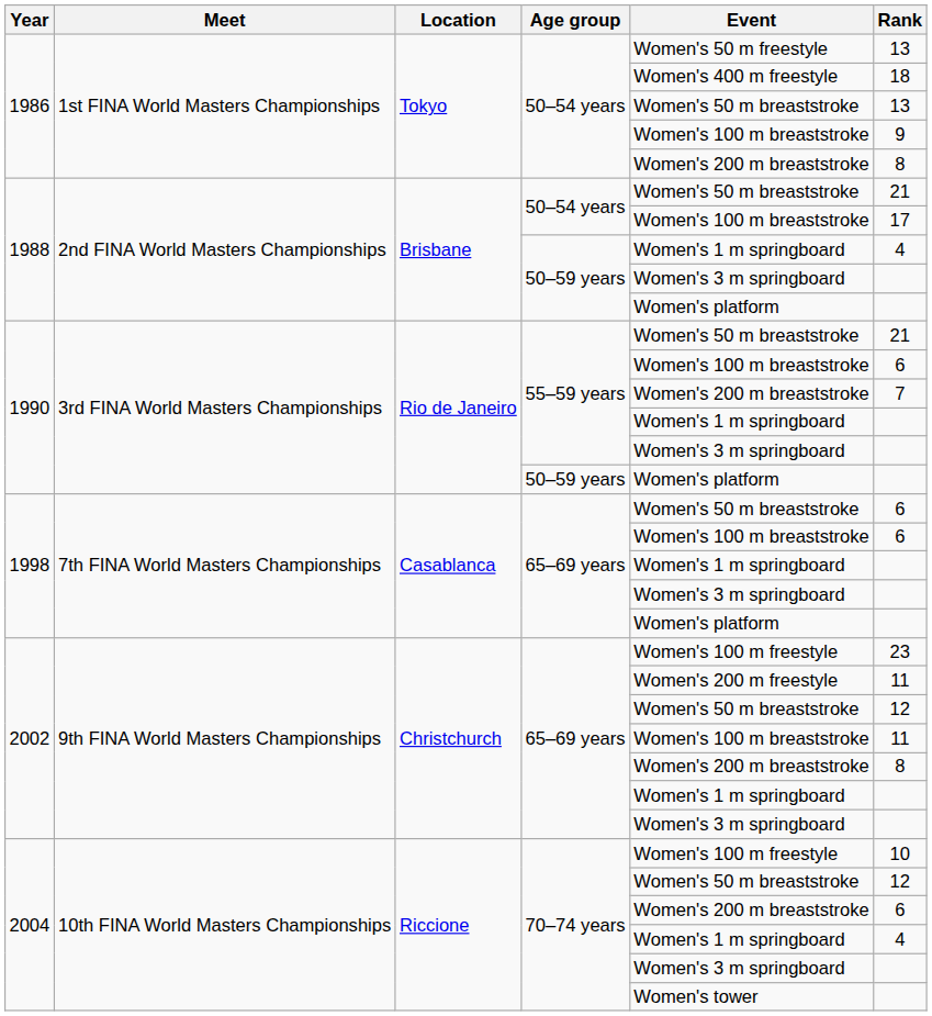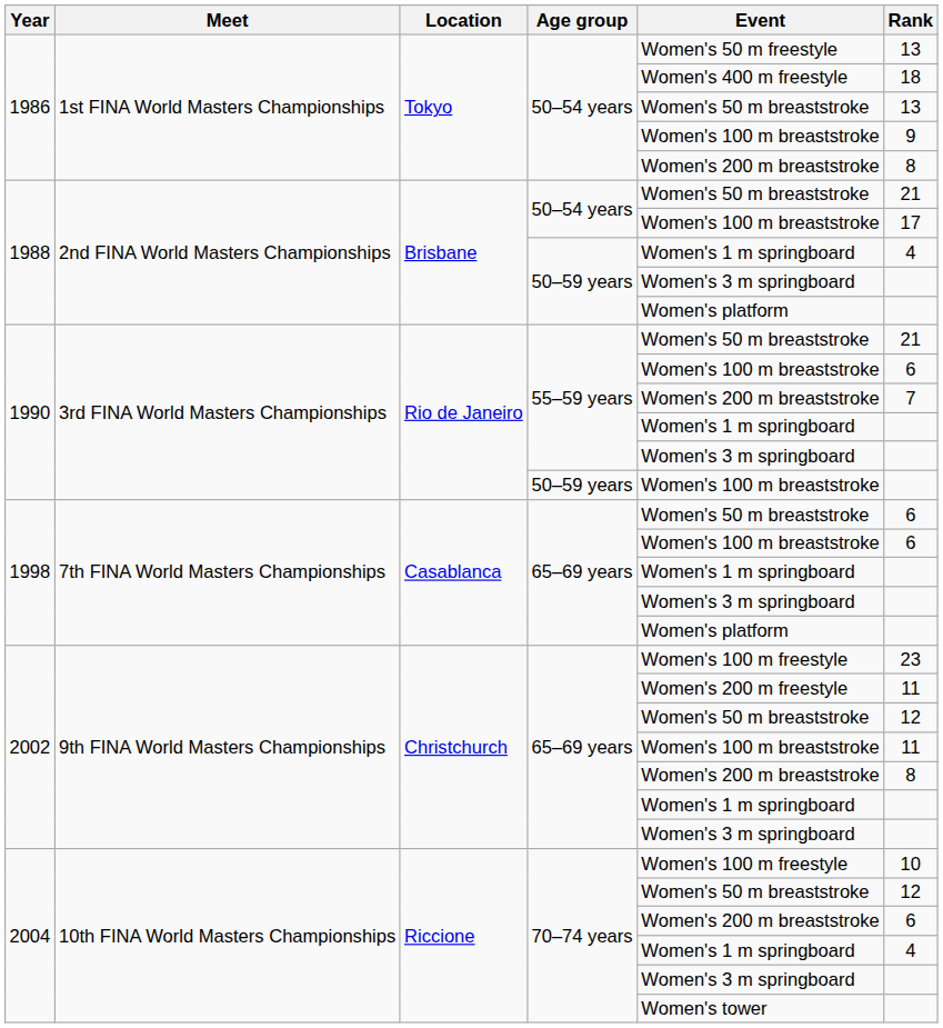 <table class="wikitable" style="font-size:90%;">
 <tr>
 <th>Year</th>
 <th>Meet</th>
 <th>Location</th>
 <th>Age group</th>
 <th>Event</th>
 <th>Rank</th>
 </tr>
 <tr align=left>
 <td rowspan=5>1986</td>
 <td rowspan=5>1st FINA World Masters Championships</td>
 <td rowspan=5><a href='#'>Tokyo</a></td>
 <td rowspan=5>50–54 years</td>
 <td>Women's 50 m freestyle</td>
 <td align=center>13</td>
 </tr>
 <tr>
 <td>Women's 400 m freestyle</td>
 <td align=center>18</td>
 </tr>
 <tr>
 <td>Women's 50 m breaststroke</td>
 <td align=center>13</td>
 </tr>
 <tr>
 <td>Women's 100 m breaststroke</td>
 <td align=center>9</td>
 </tr>
 <tr>
 <td>Women's 200 m breaststroke</td>
 <td align=center>8</td>
 </tr>
 <tr>
 <td rowspan=5>1988</td>
 <td rowspan=5>2nd FINA World Masters Championships</td>
 <td rowspan=5><a href='#'>Brisbane</a></td>
 <td rowspan=2>50–54 years</td>
 <td>Women's 50 m breaststroke</td>
 <td align=center>21</td>
 </tr>
 <tr>
 <td>Women's 100 m breaststroke</td>
 <td align=center>17</td>
 </tr>
 <tr>
 <td rowspan=3>50–59 years</td>
 <td>Women's 1 m springboard</td>
 <td align=center>4</td>
 </tr>
 <tr>
 <td>Women's 3 m springboard</td>
 <td align=center></td>
 </tr>
 <tr>
 <td>Women's platform</td>
 <td align=center></td>
 </tr>
 <tr>
 <td rowspan=6>1990</td>
 <td rowspan=6>3rd FINA World Masters Championships</td>
 <td rowspan=6><a href='#'>Rio de Janeiro</a></td>
 <td rowspan=5>55–59 years</td>
 <td>Women's 50 m breaststroke</td>
 <td align=center>21</td>
 </tr>
 <tr>
 <td>Women's 100 m breaststroke</td>
 <td align=center>6</td>
 </tr>
 <tr>
 <td>Women's 200 m breaststroke</td>
 <td align=center>7</td>
 </tr>
 <tr>
 <td>Women's 1 m springboard</td>
 <td align=center></td>
 </tr>
 <tr>
 <td>Women's 3 m springboard</td>
 <td align=center></td>
 </tr>
 <tr>
 <td>50–59 years</td>
-<td>Women's platform</td>
+<td>Women's 100 m breaststroke</td>
 <td align=center></td>
 </tr>
 <tr>
 <td rowspan=5>1998</td>
 <td rowspan=5>7th FINA World Masters Championships</td>
 <td rowspan=5><a href='#'>Casablanca</a></td>
 <td rowspan=5>65–69 years</td>
 <td>Women's 50 m breaststroke</td>
 <td align=center>6</td>
 </tr>
 <tr>
 <td>Women's 100 m breaststroke</td>
 <td align=center>6</td>
 </tr>
 <tr>
 <td>Women's 1 m springboard</td>
 <td align=center></td>
 </tr>
 <tr>
 <td>Women's 3 m springboard</td>
 <td align=center></td>
 </tr>
 <tr>
 <td>Women's platform</td>
 <td align=center></td>
 </tr>
 <tr>
 <td rowspan=7>2002</td>
 <td rowspan=7>9th FINA World Masters Championships</td>
 <td rowspan=7><a href='#'>Christchurch</a></td>
 <td rowspan=7>65–69 years</td>
 <td>Women's 100 m freestyle</td>
 <td align=center>23</td>
 </tr>
 <tr>
 <td>Women's 200 m freestyle</td>
 <td align=center>11</td>
 </tr>
 <tr>
 <td>Women's 50 m breaststroke</td>
 <td align=center>12</td>
 </tr>
 <tr>
 <td>Women's 100 m breaststroke</td>
 <td align=center>11</td>
 </tr>
 <tr>
 <td>Women's 200 m breaststroke</td>
 <td align=center>8</td>
 </tr>
 <tr>
 <td>Women's 1 m springboard</td>
 <td align=center></td>
 </tr>
 <tr>
 <td>Women's 3 m springboard</td>
 <td align=center></td>
 </tr>
 <tr>
 <td rowspan=6>2004</td>
 <td rowspan=6>10th FINA World Masters Championships</td>
 <td rowspan=6><a href='#'>Riccione</a></td>
 <td rowspan=6>70–74 years</td>
 <td>Women's 100 m freestyle</td>
 <td align=center>10</td>
 </tr>
 <tr>
 <td>Women's 50 m breaststroke</td>
 <td align=center>12</td>
 </tr>
 <tr>
 <td>Women's 200 m breaststroke</td>
 <td align=center>6</td>
 </tr>
 <tr>
 <td>Women's 1 m springboard</td>
 <td align=center>4</td>
 </tr>
 <tr>
 <td>Women's 3 m springboard</td>
 <td align=center></td>
 </tr>
 <tr>
 <td>Women's tower</td>
 <td align=center></td>
 </tr>
 </table>
